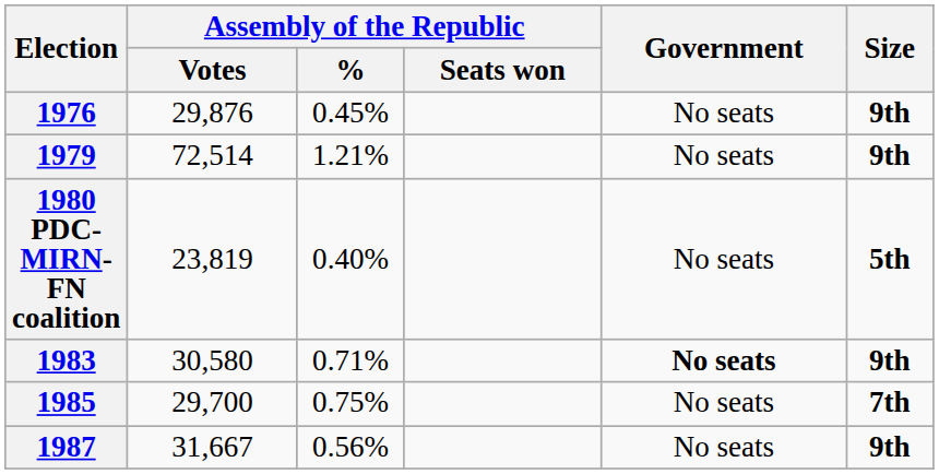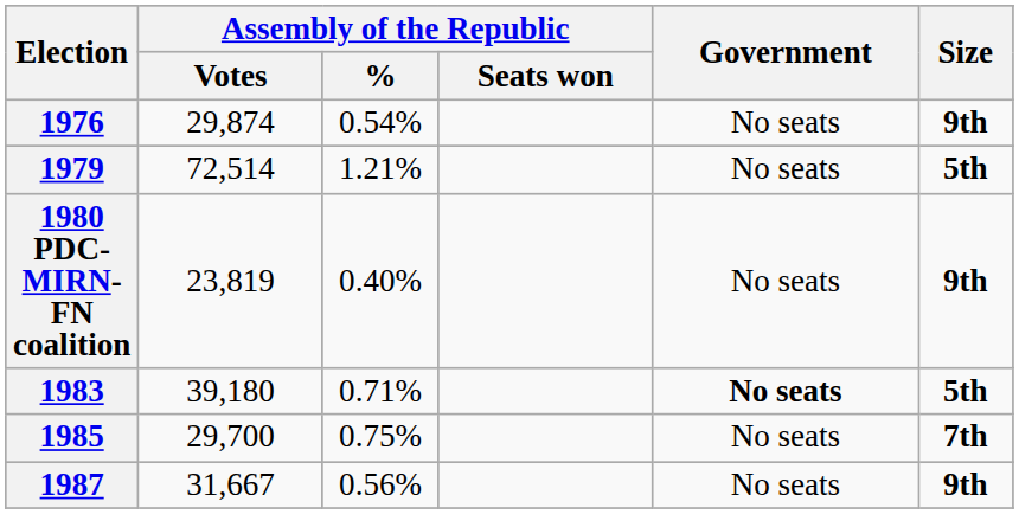 <table class="wikitable" style="text-align:center; font-size:100%; line-height:16px;">
 <tr>
 <th rowspan="2" width="50px">Election</th>
 <th colspan="3"><a href='#'>Assembly of the Republic</a></th>
 <th rowspan="2" width="125px">Government</th>
 <th rowspan="2" width="40px">Size</th>
 </tr>
 <tr>
 <th width="85px">Votes</th>
 <th width="50px">%</th>
 <th width="100px">Seats won</th>
 </tr>
 <tr>
 <th><a href='#'>1976</a></th>
-<td>29,876</td>
-<td>0.45%</td>
+<td>29,874</td>
+<td>0.54%</td>
 <td></td>
 <td>No seats</td>
 <td><strong>9th</strong></td>
 </tr>
 <tr>
 <th><a href='#'>1979</a></th>
 <td>72,514</td>
 <td>1.21%</td>
 <td></td>
 <td>No seats</td>
-<td><strong>9th</strong></td>
+<td><strong>5th</strong></td>
 </tr>
 <tr>
 <th><a href='#'>1980</a><br>PDC-<a href='#'>MIRN</a>-FN coalition</th>
 <td>23,819</td>
 <td>0.40%</td>
 <td></td>
 <td>No seats</td>
-<td><strong>5th</strong></td>
+<td><strong>9th</strong></td>
 </tr>
 <tr>
 <th><a href='#'>1983</a></th>
-<td>30,580</td>
+<td>39,180</td>
 <td>0.71%</td>
 <td></td>
 <td><strong>No seats</strong></td>
-<td><strong>9th</strong></td>
+<td><strong>5th</strong></td>
 </tr>
 <tr>
 <th><a href='#'>1985</a></th>
 <td>29,700</td>
 <td>0.75%</td>
 <td></td>
 <td>No seats</td>
 <td><strong>7th</strong></td>
 </tr>
 <tr>
 <th><a href='#'>1987</a></th>
 <td>31,667</td>
 <td>0.56%</td>
 <td></td>
 <td>No seats</td>
 <td><strong>9th</strong></td>
 </tr>
 </table>
